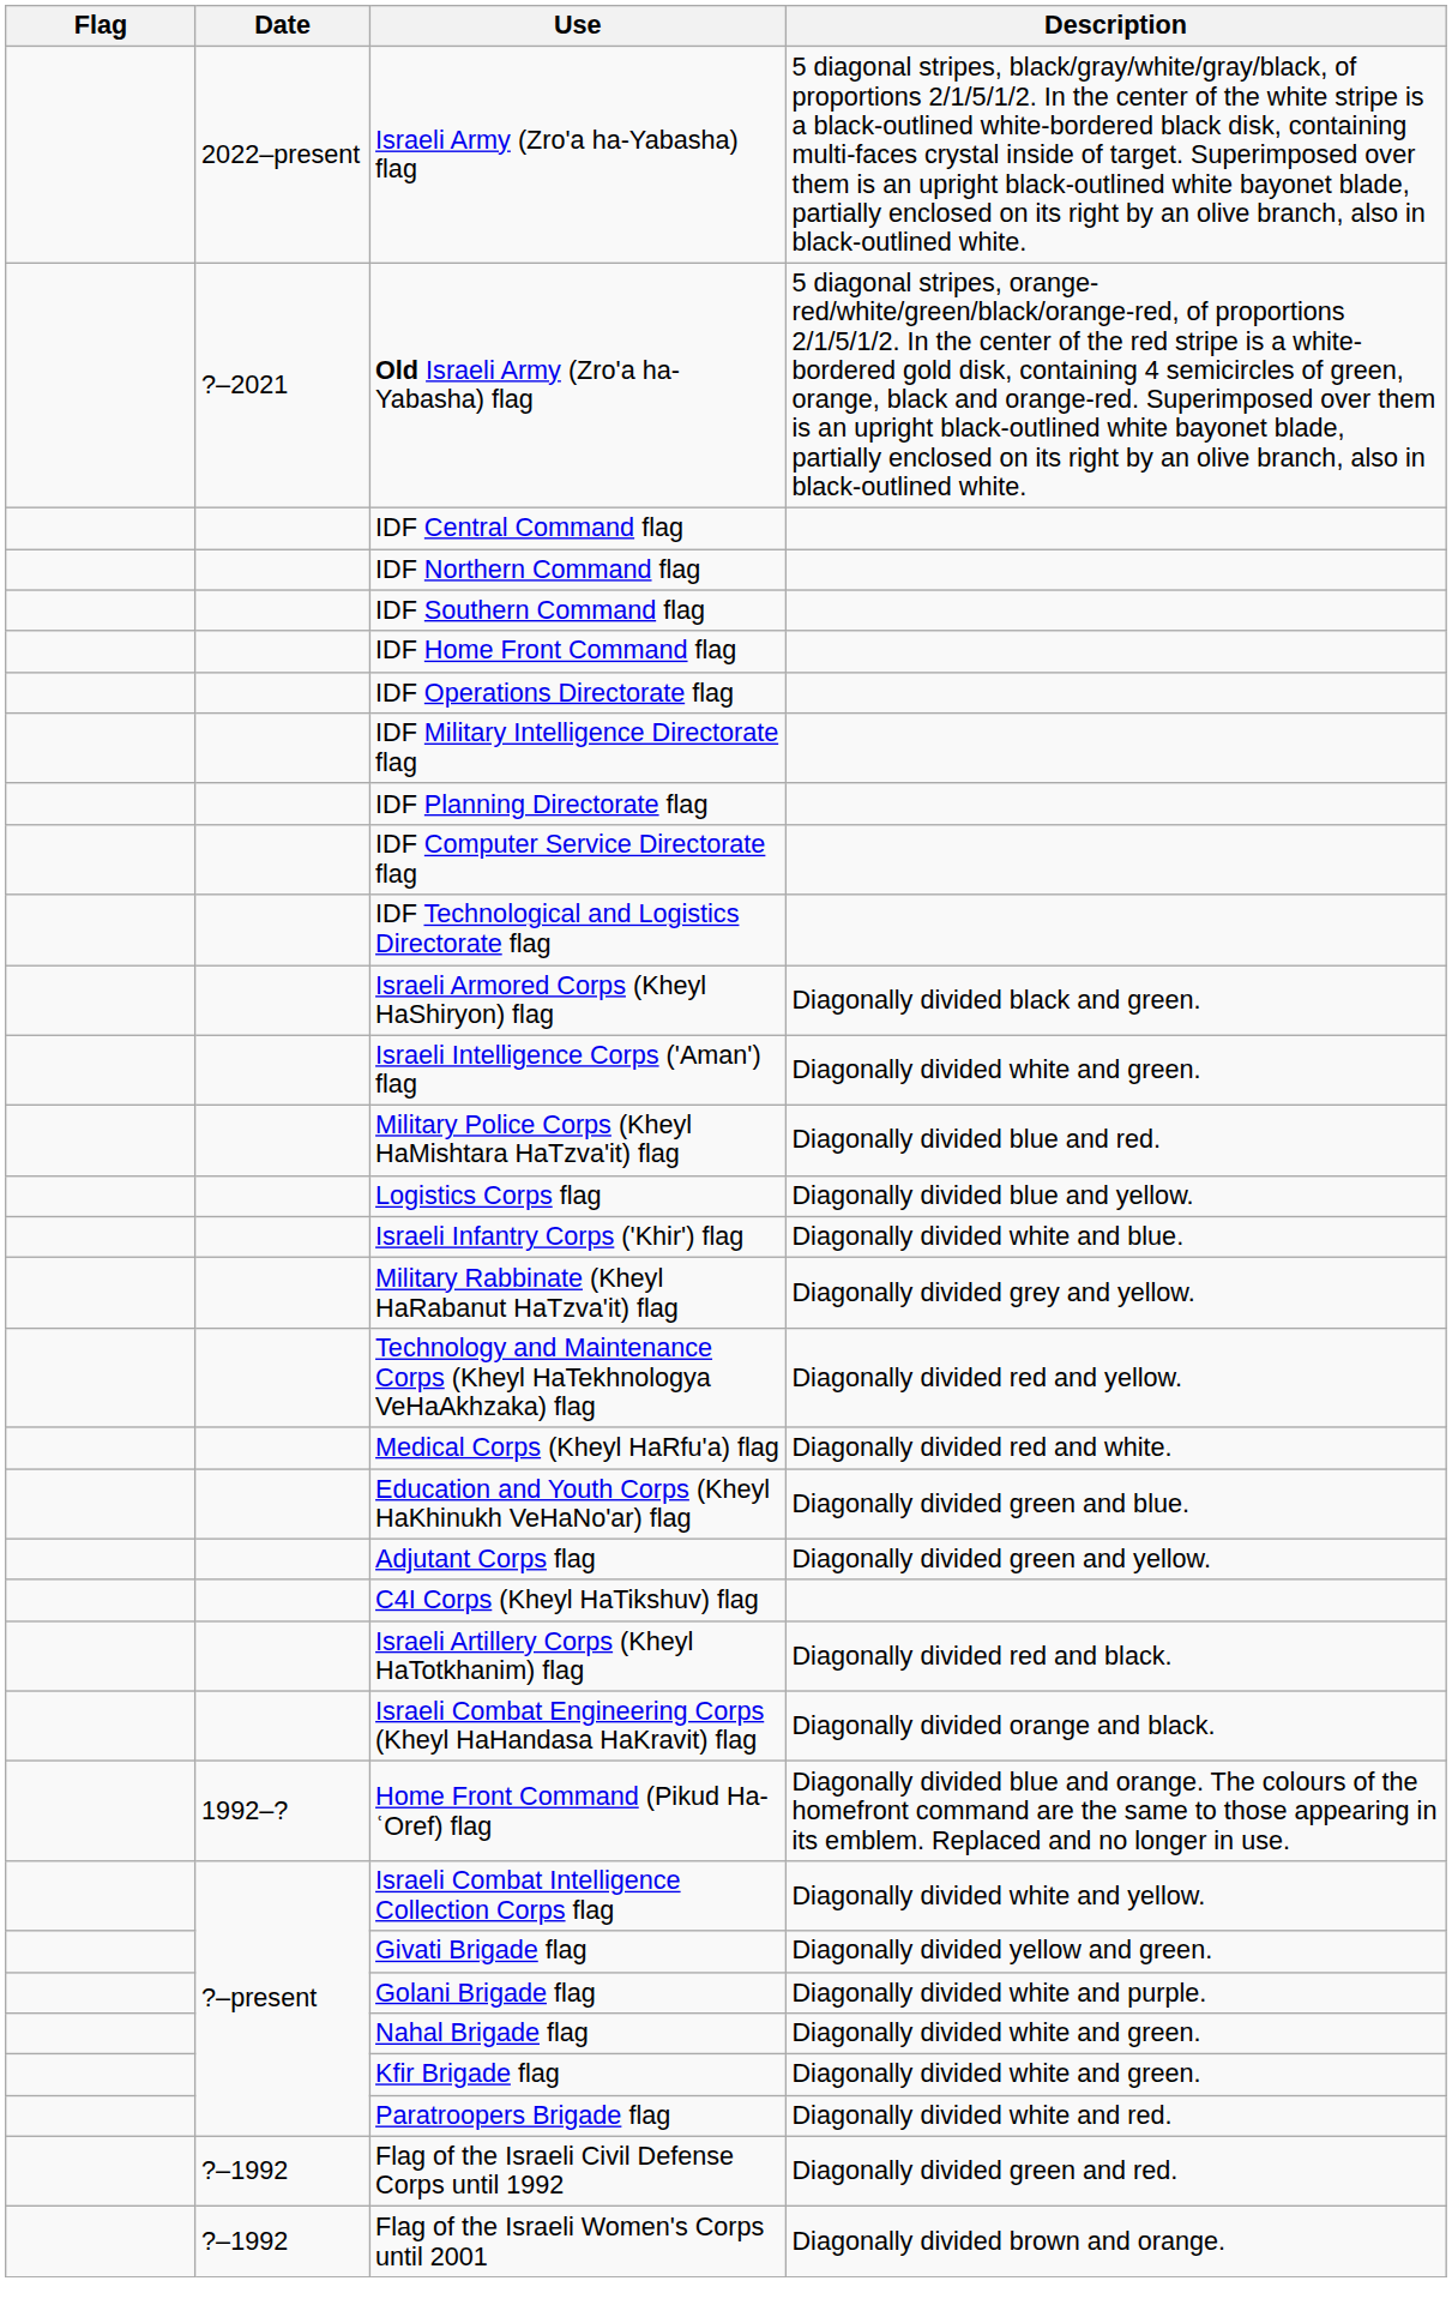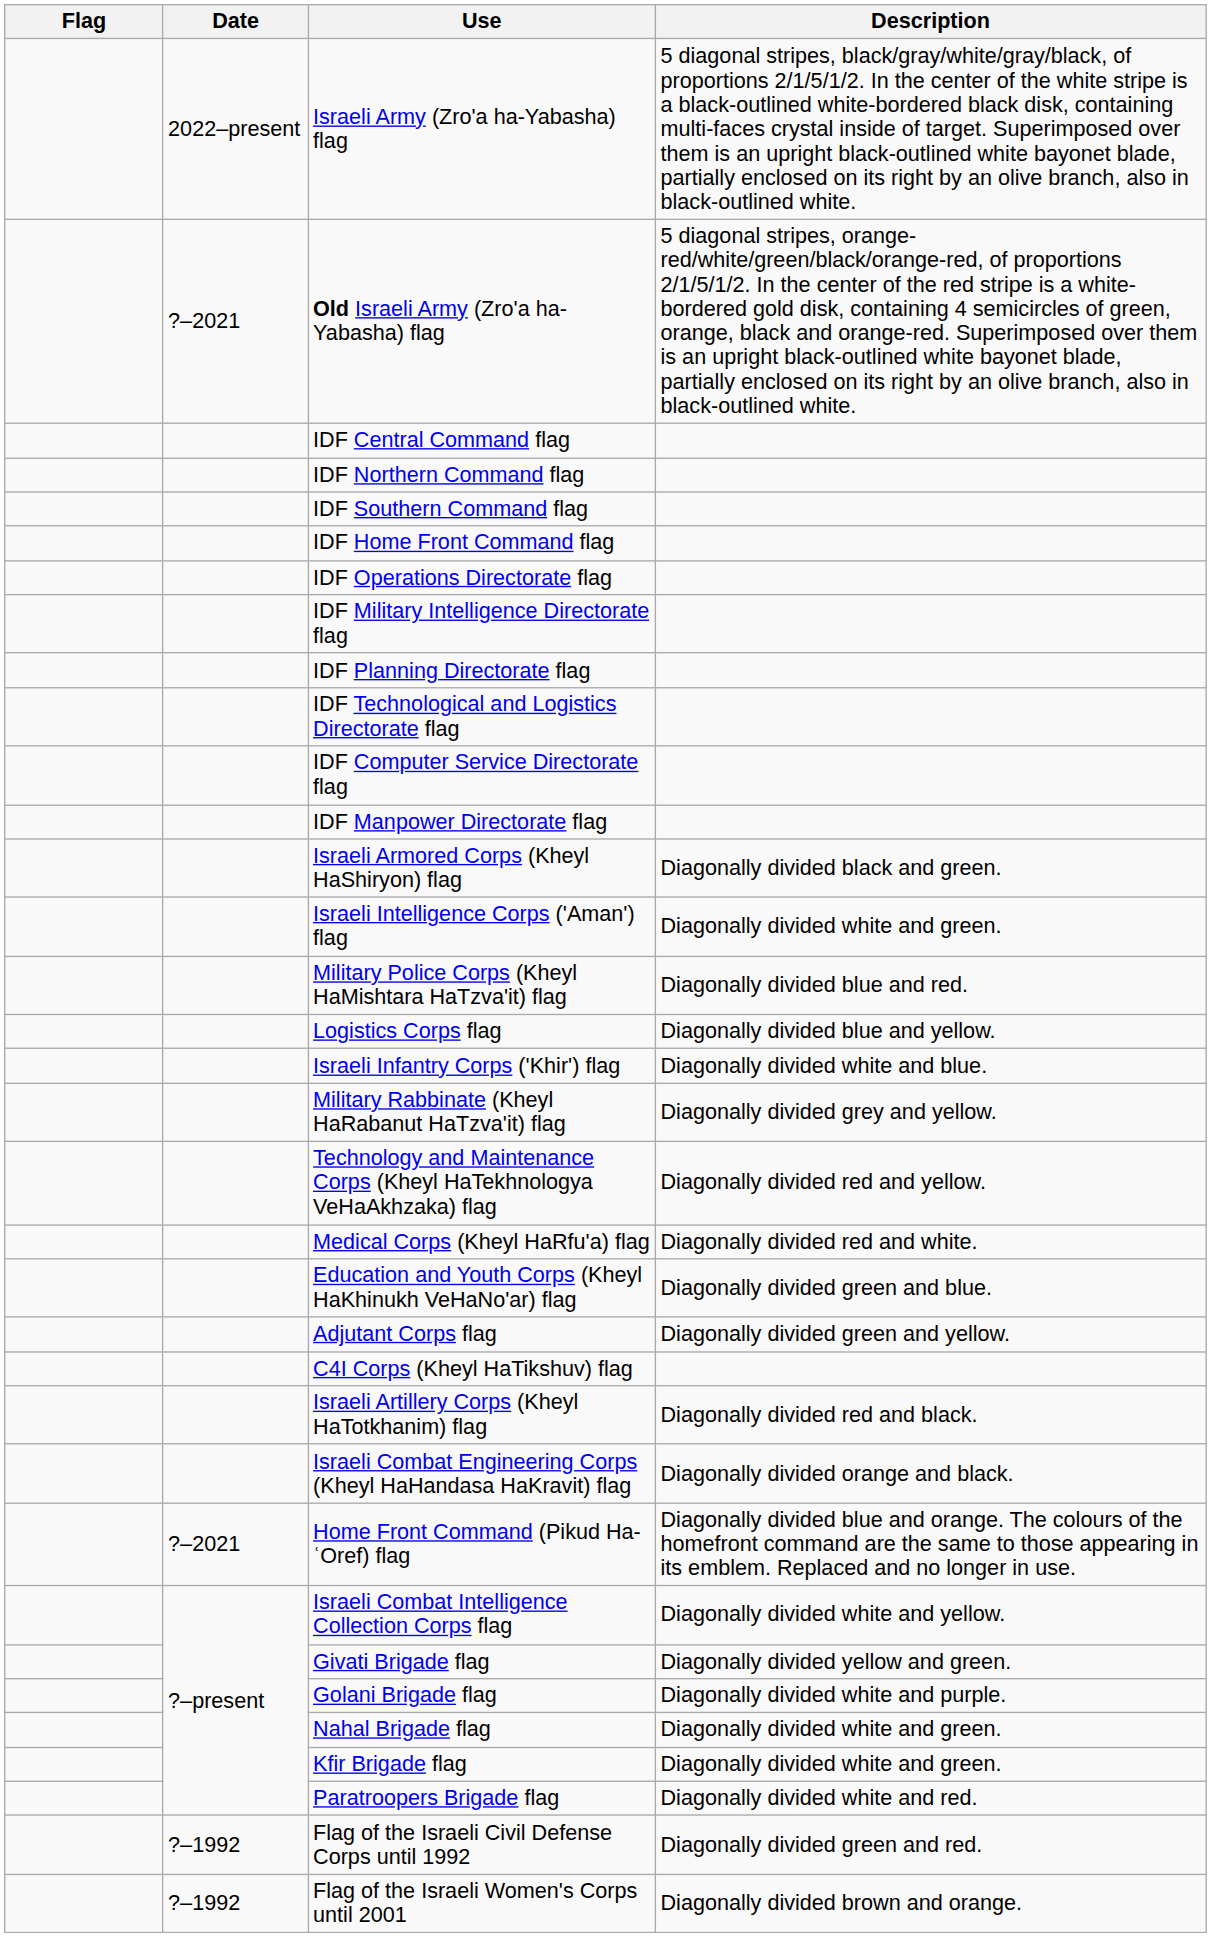 <table class="wikitable" style="background:#f9f9f9">
 <tr>
 <th width="110">Flag</th>
 <th width="100">Date</th>
 <th width="250">Use</th>
 <th width="400">Description</th>
 </tr>
 <tr>
 <td></td>
 <td>2022–present</td>
 <td><a href='#'>Israeli Army</a> (Zro'a ha-Yabasha) flag</td>
 <td>5 diagonal stripes, black/gray/white/gray/black, of proportions 2/1/5/1/2. In the center of the white stripe is a black-outlined white-bordered black disk, containing multi-faces crystal inside of target. Superimposed over them is an upright black-outlined white bayonet blade, partially enclosed on its right by an olive branch, also in black-outlined white.</td>
 </tr>
 <tr>
 <td></td>
 <td>?–2021</td>
 <td><strong>Old</strong> <a href='#'>Israeli Army</a> (Zro'a ha-Yabasha) flag</td>
 <td>5 diagonal stripes, orange-red/white/green/black/orange-red, of proportions 2/1/5/1/2. In the center of the red stripe is a white-bordered gold disk, containing 4 semicircles of green, orange, black and orange-red. Superimposed over them is an upright black-outlined white bayonet blade, partially enclosed on its right by an olive branch, also in black-outlined white.</td>
 </tr>
 <tr>
 <td></td>
 <td></td>
 <td>IDF <a href='#'>Central Command</a> flag</td>
 <td></td>
 </tr>
 <tr>
 <td></td>
 <td></td>
 <td>IDF <a href='#'>Northern Command</a> flag</td>
 <td></td>
 </tr>
 <tr>
 <td></td>
 <td></td>
 <td>IDF <a href='#'>Southern Command</a> flag</td>
 <td></td>
 </tr>
 <tr>
 <td></td>
 <td></td>
 <td>IDF <a href='#'>Home Front Command</a> flag</td>
 <td></td>
 </tr>
 <tr>
 <td></td>
 <td></td>
 <td>IDF <a href='#'>Operations Directorate</a> flag</td>
 <td></td>
 </tr>
 <tr>
 <td></td>
 <td></td>
 <td>IDF <a href='#'>Military Intelligence Directorate</a> flag</td>
 <td></td>
 </tr>
 <tr>
 <td></td>
 <td></td>
 <td>IDF <a href='#'>Planning Directorate</a> flag</td>
 <td></td>
 </tr>
 <tr>
 <td></td>
 <td></td>
+<td>IDF <a href='#'>Technological and Logistics Directorate</a> flag</td>
+<td></td>
+</tr>
+<tr>
+<td></td>
+<td></td>
 <td>IDF <a href='#'>Computer Service Directorate</a> flag</td>
 <td></td>
 </tr>
 <tr>
 <td></td>
 <td></td>
-<td>IDF <a href='#'>Technological and Logistics Directorate</a> flag</td>
+<td>IDF <a href='#'>Manpower Directorate</a> flag</td>
 <td></td>
 </tr>
 <tr>
 <td></td>
 <td></td>
 <td><a href='#'>Israeli Armored Corps</a> (Kheyl HaShiryon) flag</td>
 <td>Diagonally divided black and green.</td>
 </tr>
 <tr>
 <td></td>
 <td></td>
 <td><a href='#'>Israeli Intelligence Corps</a> ('Aman') flag</td>
 <td>Diagonally divided white and green.</td>
 </tr>
 <tr>
 <td></td>
 <td></td>
 <td><a href='#'>Military Police Corps</a> (Kheyl HaMishtara HaTzva'it) flag</td>
 <td>Diagonally divided blue and red.</td>
 </tr>
 <tr>
 <td></td>
 <td></td>
 <td><a href='#'>Logistics Corps</a> flag</td>
 <td>Diagonally divided blue and yellow.</td>
 </tr>
 <tr>
 <td></td>
 <td></td>
 <td><a href='#'>Israeli Infantry Corps</a> ('Khir') flag</td>
 <td>Diagonally divided white and blue.</td>
 </tr>
 <tr>
 <td></td>
 <td></td>
 <td><a href='#'>Military Rabbinate</a> (Kheyl HaRabanut HaTzva'it) flag</td>
 <td>Diagonally divided grey and yellow.</td>
 </tr>
 <tr>
 <td></td>
 <td></td>
 <td><a href='#'>Technology and Maintenance Corps</a> (Kheyl HaTekhnologya VeHaAkhzaka) flag</td>
 <td>Diagonally divided red and yellow.</td>
 </tr>
 <tr>
 <td></td>
 <td></td>
 <td><a href='#'>Medical Corps</a> (Kheyl HaRfu'a) flag</td>
 <td>Diagonally divided red and white.</td>
 </tr>
 <tr>
 <td></td>
 <td></td>
 <td><a href='#'>Education and Youth Corps</a> (Kheyl HaKhinukh VeHaNo'ar) flag</td>
 <td>Diagonally divided green and blue.</td>
 </tr>
 <tr>
 <td></td>
 <td></td>
 <td><a href='#'>Adjutant Corps</a> flag</td>
 <td>Diagonally divided green and yellow.</td>
 </tr>
 <tr>
 <td></td>
 <td></td>
 <td><a href='#'>C4I Corps</a> (Kheyl HaTikshuv) flag</td>
 <td></td>
 </tr>
 <tr>
 <td></td>
 <td></td>
 <td><a href='#'>Israeli Artillery Corps</a> (Kheyl HaTotkhanim) flag</td>
 <td>Diagonally divided red and black.</td>
 </tr>
 <tr>
 <td></td>
 <td></td>
 <td><a href='#'>Israeli Combat Engineering Corps</a> (Kheyl HaHandasa HaKravit) flag</td>
 <td>Diagonally divided orange and black.</td>
 </tr>
 <tr>
 <td></td>
-<td>1992–?</td>
+<td>?–2021</td>
 <td><a href='#'>Home Front Command</a> (Pikud Ha-ʿOref) flag</td>
 <td>Diagonally divided blue and orange. The colours of the homefront command are the same to those appearing in its emblem. Replaced and no longer in use.</td>
 </tr>
 <tr>
 <td></td>
 <td rowspan="6">?–present</td>
 <td><a href='#'>Israeli Combat Intelligence Collection Corps</a> flag</td>
 <td>Diagonally divided white and yellow.</td>
 </tr>
 <tr>
 <td></td>
 <td><a href='#'>Givati Brigade</a> flag</td>
 <td>Diagonally divided yellow and green.</td>
 </tr>
 <tr>
 <td></td>
 <td><a href='#'>Golani Brigade</a> flag</td>
 <td>Diagonally divided white and purple.</td>
 </tr>
 <tr>
 <td></td>
 <td><a href='#'>Nahal Brigade</a> flag</td>
 <td>Diagonally divided white and green.</td>
 </tr>
 <tr>
 <td></td>
 <td><a href='#'>Kfir Brigade</a> flag</td>
 <td>Diagonally divided white and green.</td>
 </tr>
 <tr>
 <td></td>
 <td><a href='#'>Paratroopers Brigade</a> flag</td>
 <td>Diagonally divided white and red.</td>
 </tr>
 <tr>
 <td></td>
 <td>?–1992</td>
 <td>Flag of the Israeli Civil Defense Corps until 1992</td>
 <td>Diagonally divided green and red.</td>
 </tr>
 <tr>
 <td></td>
 <td>?–1992</td>
 <td>Flag of the Israeli Women's Corps until 2001</td>
 <td>Diagonally divided brown and orange.</td>
 </tr>
 </table>
